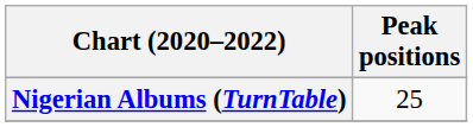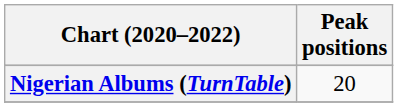 <table class="wikitable sortable plainrowheaders" style="text-align:center">
 <tr>
 <th scope="col">Chart (2020–2022)</th>
 <th scope="col">Peak<br>positions</th>
 </tr>
 <tr>
 </tr>
 <tr>
 </tr>
 <tr>
 </tr>
 <tr>
 </tr>
 <tr>
 </tr>
 <tr>
 </tr>
 <tr>
 </tr>
 <tr>
 <th scope="row"><a href='#'>Nigerian Albums</a> (<em><a href='#'>TurnTable</a></em>)</th>
-<td>25</td>
+<td>20</td>
 </tr>
 <tr>
 </tr>
 <tr>
 </tr>
 <tr>
 </tr>
 <tr>
 </tr>
 <tr>
 </tr>
 <tr>
 </tr>
 </table>
